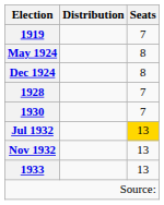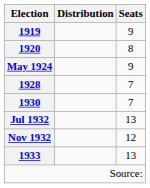 <table class=wikitable style="font-size:90%; text-align:center">
 <tr>
 <th>Election</th>
 <th>Distribution</th>
 <th>Seats</th>
 </tr>
 <tr>
 <th><a href='#'>1919</a></th>
 <td align=left>        </td>
-<td>7</td>
+<td>9</td>
+</tr>
+<tr>
+<th><a href='#'>1920</a></th>
+<td align=left>       </td>
+<td>8</td>
 </tr>
 <tr>
 <th><a href='#'>May 1924</a></th>
 <td align=left>       </td>
-<td>8</td>
-</tr>
-<tr>
-<th><a href='#'>Dec 1924</a></th>
-<td align=left>       </td>
-<td>8</td>
+<td>9</td>
 </tr>
 <tr>
 <th><a href='#'>1928</a></th>
 <td align=left>      </td>
 <td>7</td>
 </tr>
 <tr>
 <th><a href='#'>1930</a></th>
 <td align=left>        </td>
 <td>7</td>
 </tr>
 <tr>
 <th><a href='#'>Jul 1932</a></th>
 <td align=left>            </td>
-<td style="background: gold;">13</td>
+<td>13</td>
 </tr>
 <tr>
 <th><a href='#'>Nov 1932</a></th>
 <td align=left>           </td>
-<td>13</td>
+<td>12</td>
 </tr>
 <tr>
 <th><a href='#'>1933</a></th>
 <td align=left>            </td>
 <td>13</td>
 </tr>
 <tr>
 <td colspan=3 align=right>Source: </td>
 </tr>
 </table>
